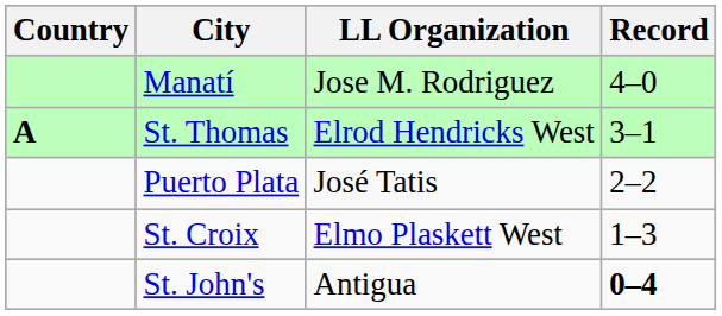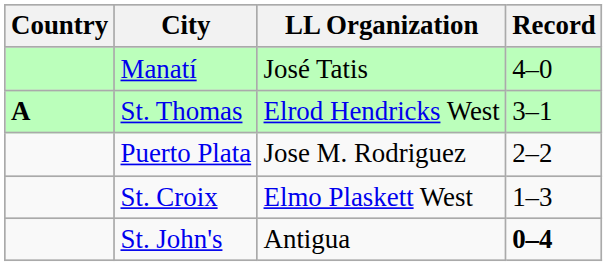 <table class="wikitable">
 <tr>
 <th>Country</th>
 <th>City</th>
 <th>LL Organization</th>
 <th>Record</th>
 </tr>
 <tr bgcolor=#bbffbb>
 <td><strong></strong></td>
 <td><a href='#'>Manatí</a></td>
-<td>Jose M. Rodriguez</td>
+<td>José Tatis</td>
 <td>4–0</td>
 </tr>
 <tr bgcolor=#bbffbb>
 <td><strong> A</strong></td>
 <td><a href='#'>St. Thomas</a></td>
 <td><a href='#'>Elrod Hendricks</a> West</td>
 <td>3–1</td>
 </tr>
 <tr>
 <td><strong></strong></td>
 <td><a href='#'>Puerto Plata</a></td>
-<td>José Tatis</td>
+<td>Jose M. Rodriguez</td>
 <td>2–2</td>
 </tr>
 <tr>
 <td><strong></strong></td>
 <td><a href='#'>St. Croix</a></td>
 <td><a href='#'>Elmo Plaskett</a> West</td>
 <td>1–3</td>
 </tr>
 <tr>
 <td><strong></strong></td>
 <td><a href='#'>St. John's</a></td>
 <td>Antigua</td>
 <td><strong>0–4</strong></td>
 </tr>
 </table>
